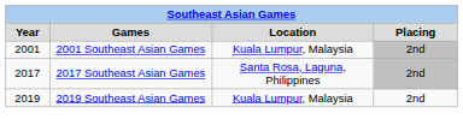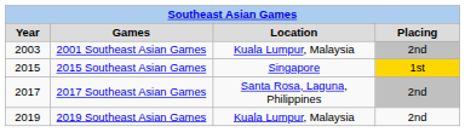 <table class=wikitable style="text-align:center; font-size:90%">
 <tr>
 <th colspan=4 style=background:#ABCDEF><a href='#'>Southeast Asian Games</a></th>
 </tr>
 <tr>
 <th width=50 style=background:gainsboro>Year</th>
 <th width=200 style=background:gainsboro>Games</th>
 <th width=200 style=background:gainsboro>Location</th>
 <th width=100 style=background:gainsboro>Placing</th>
 </tr>
 <tr>
-<td>2001</td>
+<td>2003</td>
 <td><a href='#'>2001 Southeast Asian Games</a></td>
 <td><a href='#'>Kuala Lumpur</a>, Malaysia</td>
 <td bgcolor=silver> 2nd</td>
+</tr>
+<tr>
+<td>2015</td>
+<td><a href='#'>2015 Southeast Asian Games</a></td>
+<td><a href='#'>Singapore</a></td>
+<td bgcolor=gold> 1st</td>
 </tr>
 <tr>
 <td>2017</td>
 <td><a href='#'>2017 Southeast Asian Games</a></td>
 <td><a href='#'>Santa Rosa, Laguna</a>, Philippines</td>
 <td bgcolor=silver> 2nd</td>
 </tr>
 <tr>
 <td>2019</td>
 <td><a href='#'>2019 Southeast Asian Games</a></td>
 <td><a href='#'>Kuala Lumpur</a>, Malaysia</td>
 <td> 2nd</td>
 </tr>
 </table>
